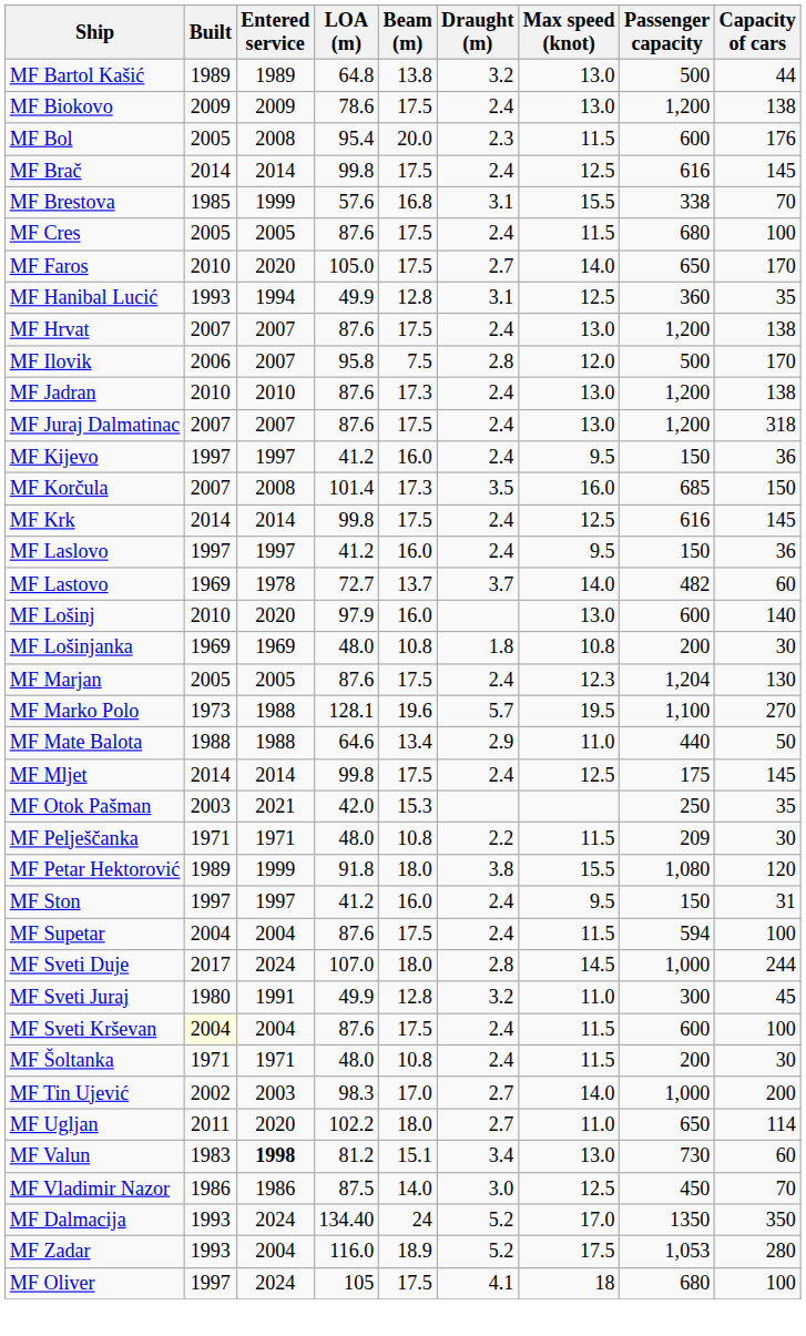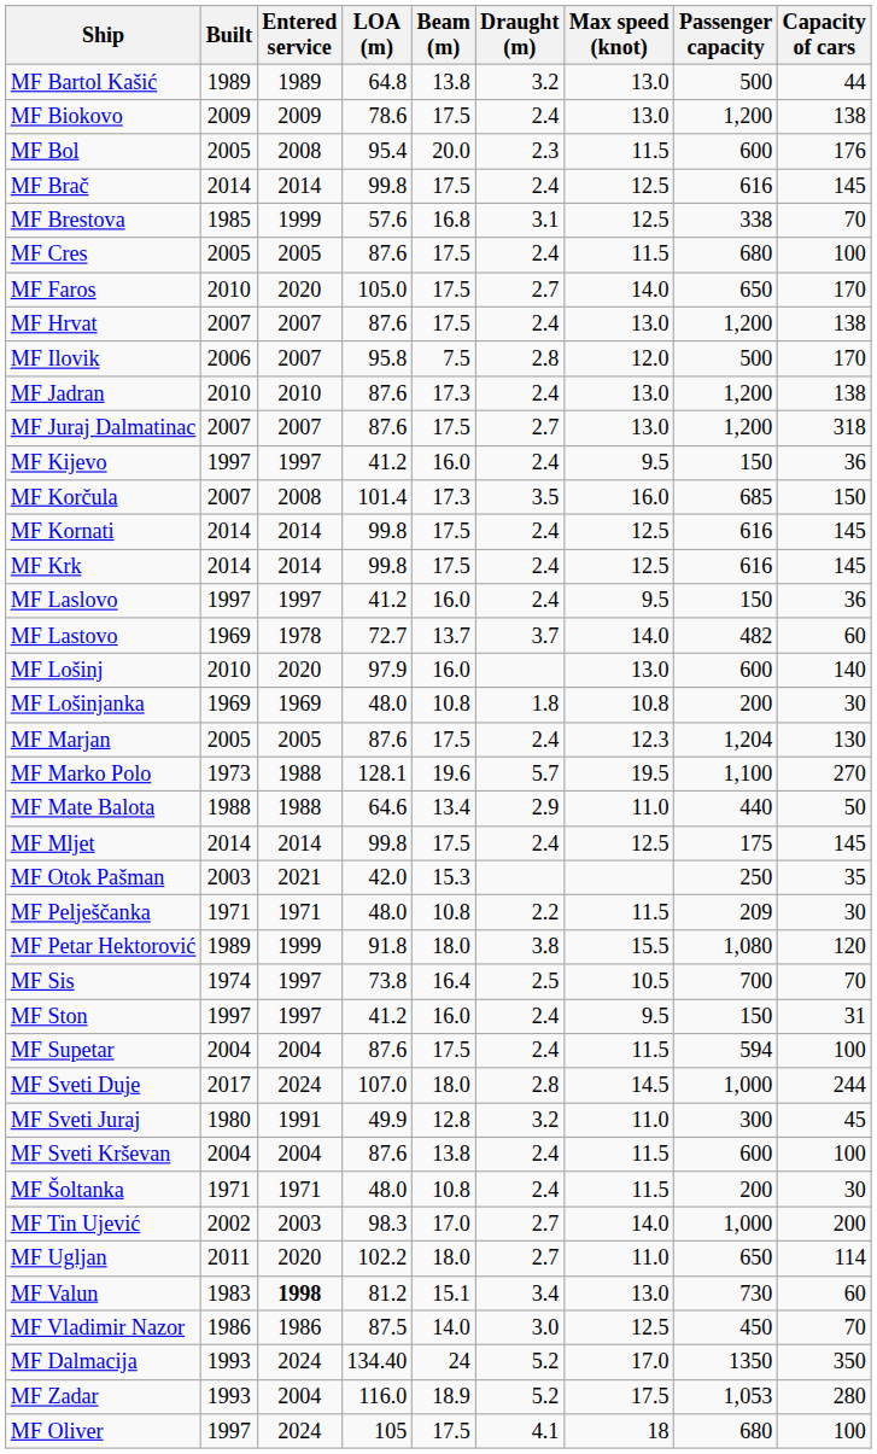 <table class="wikitable sortable">
 <tr>
 <th>Ship</th>
 <th>Built</th>
 <th>Entered<br>service</th>
 <th>LOA<br>(m)</th>
 <th>Beam<br>(m)</th>
 <th>Draught<br>(m)</th>
 <th>Max speed<br>(knot)</th>
 <th>Passenger<br>capacity</th>
 <th>Capacity<br>of cars</th>
 </tr>
 <tr>
 <td><a href='#'>MF Bartol Kašić</a></td>
 <td align="Center">1989</td>
 <td align="Center">1989</td>
 <td align="right">64.8</td>
 <td align="right">13.8</td>
 <td align="right">3.2</td>
 <td align="right">13.0</td>
 <td align="right">500</td>
 <td align="right">44</td>
 </tr>
 <tr>
 <td><a href='#'>MF Biokovo</a></td>
 <td align="Center">2009</td>
 <td align="Center">2009</td>
 <td align="right">78.6</td>
 <td align="right">17.5</td>
 <td align="right">2.4</td>
 <td align="right">13.0</td>
 <td align="right">1,200</td>
 <td align="right">138</td>
 </tr>
 <tr>
 <td><a href='#'>MF Bol</a></td>
 <td align="Center">2005</td>
 <td align="Center">2008</td>
 <td align="right">95.4</td>
 <td align="right">20.0</td>
 <td align="right">2.3</td>
 <td align="right">11.5</td>
 <td align="right">600</td>
 <td align="right">176</td>
 </tr>
 <tr>
 <td><a href='#'>MF Brač</a></td>
 <td align="Center">2014</td>
 <td align="Center">2014</td>
 <td align="right">99.8</td>
 <td align="right">17.5</td>
 <td align="right">2.4</td>
 <td align="right">12.5</td>
 <td align="right">616</td>
 <td align="right">145</td>
 </tr>
 <tr>
 <td><a href='#'>MF Brestova</a></td>
 <td align="Center">1985</td>
 <td align="Center">1999</td>
 <td align="right">57.6</td>
 <td align="right">16.8</td>
 <td align="right">3.1</td>
-<td align="right">15.5</td>
+<td align="right">12.5</td>
 <td align="right">338</td>
 <td align="right">70</td>
 </tr>
 <tr>
 <td><a href='#'>MF Cres</a></td>
 <td align="Center">2005</td>
 <td align="Center">2005</td>
 <td align="right">87.6</td>
 <td align="right">17.5</td>
 <td align="right">2.4</td>
 <td align="right">11.5</td>
 <td align="right">680</td>
 <td align="right">100</td>
 </tr>
 <tr>
 <td><a href='#'>MF Faros</a></td>
 <td align="Center">2010</td>
 <td align="Center">2020</td>
 <td align="right">105.0</td>
 <td align="right">17.5</td>
 <td align="right">2.7</td>
 <td align="right">14.0</td>
 <td align="right">650</td>
 <td align="right">170</td>
-</tr>
-<tr>
-<td><a href='#'>MF Hanibal Lucić</a></td>
-<td align="Center">1993</td>
-<td align="Center">1994</td>
-<td align="right">49.9</td>
-<td align="right">12.8</td>
-<td align="right">3.1</td>
-<td align="right">12.5</td>
-<td align="right">360</td>
-<td align="right">35</td>
 </tr>
 <tr>
 <td><a href='#'>MF Hrvat</a></td>
 <td align="Center">2007</td>
 <td align="Center">2007</td>
 <td align="right">87.6</td>
 <td align="right">17.5</td>
 <td align="right">2.4</td>
 <td align="right">13.0</td>
 <td align="right">1,200</td>
 <td align="right">138</td>
 </tr>
 <tr>
 <td><a href='#'>MF Ilovik</a></td>
 <td align="Center">2006</td>
 <td align="Center">2007</td>
 <td align="right">95.8</td>
 <td align="right">7.5</td>
 <td align="right">2.8</td>
 <td align="right">12.0</td>
 <td align="right">500</td>
 <td align="right">170</td>
 </tr>
 <tr>
 <td><a href='#'>MF Jadran</a></td>
 <td align="Center">2010</td>
 <td align="Center">2010</td>
 <td align="right">87.6</td>
 <td align="right">17.3</td>
 <td align="right">2.4</td>
 <td align="right">13.0</td>
 <td align="right">1,200</td>
 <td align="right">138</td>
 </tr>
 <tr>
 <td><a href='#'>MF Juraj Dalmatinac</a></td>
 <td align="Center">2007</td>
 <td align="Center">2007</td>
 <td align="right">87.6</td>
 <td align="right">17.5</td>
-<td align="right">2.4</td>
+<td align="right">2.7</td>
 <td align="right">13.0</td>
 <td align="right">1,200</td>
 <td align="right">318</td>
 </tr>
 <tr>
 <td><a href='#'>MF Kijevo</a></td>
 <td align="Center">1997</td>
 <td align="Center">1997</td>
 <td align="right">41.2</td>
 <td align="right">16.0</td>
 <td align="right">2.4</td>
 <td align="right">9.5</td>
 <td align="right">150</td>
 <td align="right">36</td>
 </tr>
 <tr>
 <td><a href='#'>MF Korčula</a></td>
 <td align="Center">2007</td>
 <td align="Center">2008</td>
 <td align="right">101.4</td>
 <td align="right">17.3</td>
 <td align="right">3.5</td>
 <td align="right">16.0</td>
 <td align="right">685</td>
 <td align="right">150</td>
+</tr>
+<tr>
+<td><a href='#'>MF Kornati</a></td>
+<td align="Center">2014</td>
+<td align="Center">2014</td>
+<td align="right">99.8</td>
+<td align="right">17.5</td>
+<td align="right">2.4</td>
+<td align="right">12.5</td>
+<td align="right">616</td>
+<td align="right">145</td>
 </tr>
 <tr>
 <td><a href='#'>MF Krk</a></td>
 <td align="Center">2014</td>
 <td align="Center">2014</td>
 <td align="right">99.8</td>
 <td align="right">17.5</td>
 <td align="right">2.4</td>
 <td align="right">12.5</td>
 <td align="right">616</td>
 <td align="right">145</td>
 </tr>
 <tr>
 <td><a href='#'>MF Laslovo</a></td>
 <td align="Center">1997</td>
 <td align="Center">1997</td>
 <td align="right">41.2</td>
 <td align="right">16.0</td>
 <td align="right">2.4</td>
 <td align="right">9.5</td>
 <td align="right">150</td>
 <td align="right">36</td>
 </tr>
 <tr>
 <td><a href='#'>MF Lastovo</a></td>
 <td align="Center">1969</td>
 <td align="Center">1978</td>
 <td align="right">72.7</td>
 <td align="right">13.7</td>
 <td align="right">3.7</td>
 <td align="right">14.0</td>
 <td align="right">482</td>
 <td align="right">60</td>
 </tr>
 <tr>
 <td><a href='#'>MF Lošinj</a></td>
 <td align="Center">2010</td>
 <td align="Center">2020</td>
 <td align="right">97.9</td>
 <td align="right">16.0</td>
 <td align="right"></td>
 <td align="right">13.0</td>
 <td align="right">600</td>
 <td align="right">140</td>
 </tr>
 <tr>
 <td><a href='#'>MF Lošinjanka</a></td>
 <td align="Center">1969</td>
 <td align="Center">1969</td>
 <td align="right">48.0</td>
 <td align="right">10.8</td>
 <td align="right">1.8</td>
 <td align="right">10.8</td>
 <td align="right">200</td>
 <td align="right">30</td>
 </tr>
 <tr>
 <td><a href='#'>MF Marjan</a></td>
 <td align="Center">2005</td>
 <td align="Center">2005</td>
 <td align="right">87.6</td>
 <td align="right">17.5</td>
 <td align="right">2.4</td>
 <td align="right">12.3</td>
 <td align="right">1,204</td>
 <td align="right">130</td>
 </tr>
 <tr>
 <td><a href='#'>MF Marko Polo</a></td>
 <td align="Center">1973</td>
 <td align="Center">1988</td>
 <td align="right">128.1</td>
 <td align="right">19.6</td>
 <td align="right">5.7</td>
 <td align="right">19.5</td>
 <td align="right">1,100</td>
 <td align="right">270</td>
 </tr>
 <tr>
 <td><a href='#'>MF Mate Balota</a></td>
 <td align="Center">1988</td>
 <td align="Center">1988</td>
 <td align="right">64.6</td>
 <td align="right">13.4</td>
 <td align="right">2.9</td>
 <td align="right">11.0</td>
 <td align="right">440</td>
 <td align="right">50</td>
 </tr>
 <tr>
 <td><a href='#'>MF Mljet</a></td>
 <td align="Center">2014</td>
 <td align="Center">2014</td>
 <td align="right">99.8</td>
 <td align="right">17.5</td>
 <td align="right">2.4</td>
 <td align="right">12.5</td>
 <td align="right">175</td>
 <td align="right">145</td>
 </tr>
 <tr>
 <td><a href='#'>MF Otok Pašman</a></td>
 <td align="Center">2003</td>
 <td align="Center">2021</td>
 <td align="right">42.0</td>
 <td align="right">15.3</td>
 <td align="right"></td>
 <td align="right"></td>
 <td align="right">250</td>
 <td align="right">35</td>
 </tr>
 <tr>
 <td><a href='#'>MF Pelješčanka</a></td>
 <td align="Center">1971</td>
 <td align="Center">1971</td>
 <td align="right">48.0</td>
 <td align="right">10.8</td>
 <td align="right">2.2</td>
 <td align="right">11.5</td>
 <td align="right">209</td>
 <td align="right">30</td>
 </tr>
 <tr>
 <td><a href='#'>MF Petar Hektorović</a></td>
 <td align="Center">1989</td>
 <td align="Center">1999</td>
 <td align="right">91.8</td>
 <td align="right">18.0</td>
 <td align="right">3.8</td>
 <td align="right">15.5</td>
 <td align="right">1,080</td>
 <td align="right">120</td>
 </tr>
 <tr>
+<td><a href='#'>MF Sis</a></td>
+<td align="Center">1974</td>
+<td align="Center">1997</td>
+<td align="right">73.8</td>
+<td align="right">16.4</td>
+<td align="right">2.5</td>
+<td align="right">10.5</td>
+<td align="right">700</td>
+<td align="right">70</td>
+</tr>
+<tr>
 <td><a href='#'>MF Ston</a></td>
 <td align="Center">1997</td>
 <td align="Center">1997</td>
 <td align="right">41.2</td>
 <td align="right">16.0</td>
 <td align="right">2.4</td>
 <td align="right">9.5</td>
 <td align="right">150</td>
 <td align="right">31</td>
 </tr>
 <tr>
 <td><a href='#'>MF Supetar</a></td>
 <td align="Center">2004</td>
 <td align="Center">2004</td>
 <td align="right">87.6</td>
 <td align="right">17.5</td>
 <td align="right">2.4</td>
 <td align="right">11.5</td>
 <td align="right">594</td>
 <td align="right">100</td>
 </tr>
 <tr>
 <td><a href='#'>MF Sveti Duje</a></td>
 <td align="Center">2017</td>
 <td align="Center">2024</td>
 <td align="right">107.0</td>
 <td align="right">18.0</td>
 <td align="right">2.8</td>
 <td align="right">14.5</td>
 <td align="right">1,000</td>
 <td align="right">244</td>
 </tr>
 <tr>
 <td><a href='#'>MF Sveti Juraj</a></td>
 <td align="Center">1980</td>
 <td align="Center">1991</td>
 <td align="right">49.9</td>
 <td align="right">12.8</td>
 <td align="right">3.2</td>
 <td align="right">11.0</td>
 <td align="right">300</td>
 <td align="right">45</td>
 </tr>
 <tr>
 <td><a href='#'>MF Sveti Krševan</a></td>
-<td align="Center" style="background: lightyellow;">2004</td>
+<td align="Center">2004</td>
 <td align="Center">2004</td>
 <td align="right">87.6</td>
-<td align="right">17.5</td>
+<td align="right">13.8</td>
 <td align="right">2.4</td>
 <td align="right">11.5</td>
 <td align="right">600</td>
 <td align="right">100</td>
 </tr>
 <tr>
 <td><a href='#'>MF Šoltanka</a></td>
 <td align="Center">1971</td>
 <td align="Center">1971</td>
 <td align="right">48.0</td>
 <td align="right">10.8</td>
 <td align="right">2.4</td>
 <td align="right">11.5</td>
 <td align="right">200</td>
 <td align="right">30</td>
 </tr>
 <tr>
 <td><a href='#'>MF Tin Ujević</a></td>
 <td align="Center">2002</td>
 <td align="Center">2003</td>
 <td align="right">98.3</td>
 <td align="right">17.0</td>
 <td align="right">2.7</td>
 <td align="right">14.0</td>
 <td align="right">1,000</td>
 <td align="right">200</td>
 </tr>
 <tr>
 <td><a href='#'>MF Ugljan</a></td>
 <td align="Center">2011</td>
 <td align="Center">2020</td>
 <td align="right">102.2</td>
 <td align="right">18.0</td>
 <td align="right">2.7</td>
 <td align="right">11.0</td>
 <td align="right">650</td>
 <td align="right">114</td>
 </tr>
 <tr>
 <td><a href='#'>MF Valun</a></td>
 <td align="Center">1983</td>
 <td align="Center"><strong>1998</strong></td>
 <td align="right">81.2</td>
 <td align="right">15.1</td>
 <td align="right">3.4</td>
 <td align="right">13.0</td>
 <td align="right">730</td>
 <td align="right">60</td>
 </tr>
 <tr>
 <td><a href='#'>MF Vladimir Nazor</a></td>
 <td align="Center">1986</td>
 <td align="Center">1986</td>
 <td align="right">87.5</td>
 <td align="right">14.0</td>
 <td align="right">3.0</td>
 <td align="right">12.5</td>
 <td align="right">450</td>
 <td align="right">70</td>
 </tr>
 <tr>
 <td><a href='#'>MF Dalmacija</a></td>
 <td align="Center">1993</td>
 <td align="Center">2024</td>
 <td align="right">134.40</td>
 <td align="right">24</td>
 <td align="right">5.2</td>
 <td align="right">17.0</td>
 <td align="right">1350</td>
 <td align="right">350</td>
 </tr>
 <tr>
 <td><a href='#'>MF Zadar</a></td>
 <td align="Center">1993</td>
 <td align="Center">2004</td>
 <td align="right">116.0</td>
 <td align="right">18.9</td>
 <td align="right">5.2</td>
 <td align="right">17.5</td>
 <td align="right">1,053</td>
 <td align="right">280</td>
 </tr>
 <tr>
 <td><a href='#'>MF Oliver</a></td>
 <td align="Center">1997</td>
 <td align="Center">2024</td>
 <td align="right">105</td>
 <td align="right">17.5</td>
 <td align="right">4.1</td>
 <td align="right">18</td>
 <td align="right">680</td>
 <td align="right">100</td>
 </tr>
 </table>
